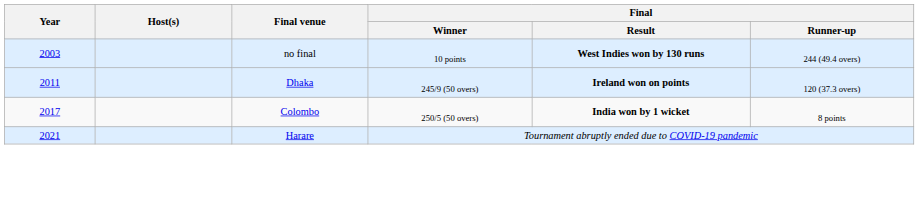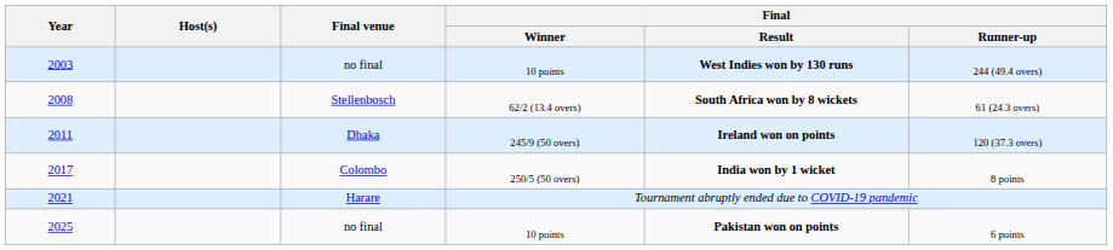 <table class="wikitable" style="font-size:90%; width: 100%; text-align: center;">
 <tr>
 <th rowspan=2 width=10%>Year</th>
 <th rowspan=2 width=15%>Host(s)</th>
 <th rowspan=2 width=15%>Final venue</th>
 <th colspan=3>Final</th>
 </tr>
 <tr>
 <th width=18%>Winner</th>
 <th width=24%>Result</th>
 <th width=18%>Runner-up</th>
 </tr>
 <tr style="background:#ddeeff">
 <td><a href='#'>2003</a></td>
 <td></td>
 <td>no final</td>
 <td><br><small>10 points</small></td>
 <td><strong>West Indies won by 130 runs</strong><br></td>
 <td><br><small>244 (49.4 overs)</small></td>
+</tr>
+<tr>
+<td><a href='#'>2008</a></td>
+<td></td>
+<td><a href='#'>Stellenbosch</a></td>
+<td><br><small>62/2 (13.4 overs)</small></td>
+<td><strong>South Africa won by 8 wickets</strong><br></td>
+<td><br><small>61 (24.3 overs)</small></td>
 </tr>
 <tr style="background:#ddeeff">
 <td><a href='#'>2011</a></td>
 <td></td>
 <td><a href='#'>Dhaka</a></td>
 <td><br><small>245/9 (50 overs)</small></td>
 <td><strong>Ireland won on points</strong><br></td>
 <td><br><small>120 (37.3 overs)</small></td>
 </tr>
 <tr>
 <td><a href='#'>2017</a></td>
 <td></td>
 <td><a href='#'>Colombo</a></td>
 <td><br><small>250/5 (50 overs)</small></td>
 <td><strong>India won by 1 wicket</strong><br></td>
 <td><br><small>8 points</small></td>
 </tr>
 <tr style="background:#ddeeff">
 <td><a href='#'>2021</a></td>
 <td></td>
 <td><a href='#'>Harare</a></td>
 <td colspan=3><em>Tournament abruptly ended due to <a href='#'>COVID-19 pandemic</a></em></td>
 </tr>
+<tr>
+<td><a href='#'>2025</a></td>
+<td></td>
+<td>no final</td>
+<td><br><small>10 points</small></td>
+<td><strong>Pakistan won on points</strong><br></td>
+<td><br><small>6 points</small></td>
+</tr>
 </table>
